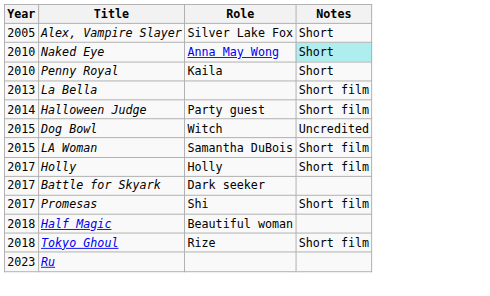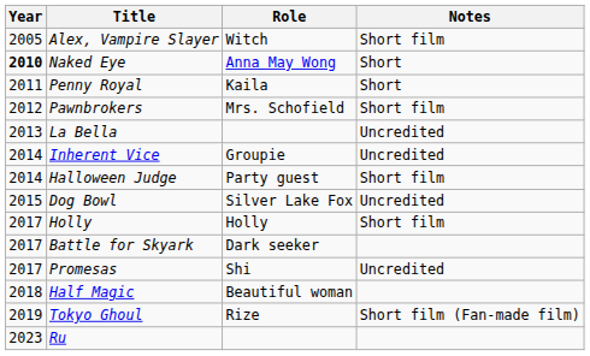 <table class="wikitable sortable">
 <tr>
 <th>Year</th>
 <th>Title</th>
 <th>Role</th>
 <th>Notes</th>
 </tr>
 <tr>
 <td>2005</td>
 <td><em>Alex, Vampire Slayer</em></td>
-<td>Silver Lake Fox</td>
+<td>Witch</td>
+<td>Short film</td>
+</tr>
+<tr>
+<td><strong>2010</strong></td>
+<td><em>Naked Eye</em></td>
+<td><a href='#'>Anna May Wong</a></td>
 <td>Short</td>
 </tr>
 <tr>
-<td>2010</td>
-<td><em>Naked Eye</em></td>
-<td><a href='#'>Anna May Wong</a></td>
-<td style="background: paleturquoise;">Short</td>
-</tr>
-<tr>
-<td>2010</td>
+<td>2011</td>
 <td><em>Penny Royal</em></td>
 <td>Kaila</td>
 <td>Short</td>
 </tr>
 <tr>
+<td>2012</td>
+<td><em>Pawnbrokers</em></td>
+<td>Mrs. Schofield</td>
+<td>Short film</td>
+</tr>
+<tr>
 <td>2013</td>
 <td><em>La Bella</em></td>
 <td></td>
-<td>Short film</td>
+<td>Uncredited</td>
+</tr>
+<tr>
+<td>2014</td>
+<td><em><a href='#'>Inherent Vice</a></em></td>
+<td>Groupie</td>
+<td>Uncredited</td>
 </tr>
 <tr>
 <td>2014</td>
 <td><em>Halloween Judge</em></td>
 <td>Party guest</td>
 <td>Short film</td>
 </tr>
 <tr>
 <td>2015</td>
 <td><em>Dog Bowl</em></td>
-<td>Witch</td>
+<td>Silver Lake Fox</td>
 <td>Uncredited</td>
-</tr>
-<tr>
-<td>2015</td>
-<td><em>LA Woman</em></td>
-<td>Samantha DuBois</td>
-<td>Short film</td>
 </tr>
 <tr>
 <td>2017</td>
 <td><em>Holly</em></td>
 <td>Holly</td>
 <td>Short film</td>
 </tr>
 <tr>
 <td>2017</td>
 <td><em>Battle for Skyark</em></td>
 <td>Dark seeker</td>
 <td></td>
 </tr>
 <tr>
 <td>2017</td>
 <td><em>Promesas</em></td>
 <td>Shi</td>
-<td>Short film</td>
+<td>Uncredited</td>
 </tr>
 <tr>
 <td>2018</td>
 <td><em><a href='#'>Half Magic</a></em></td>
 <td>Beautiful woman</td>
 <td></td>
 </tr>
 <tr>
-<td>2018</td>
+<td>2019</td>
 <td><em><a href='#'>Tokyo Ghoul</a></em></td>
 <td>Rize</td>
-<td>Short film</td>
+<td>Short film (Fan-made film)</td>
 </tr>
 <tr>
 <td>2023</td>
 <td><em><a href='#'>Ru</a></em></td>
 <td></td>
 <td></td>
 </tr>
 </table>
